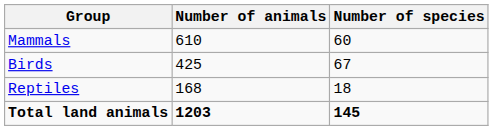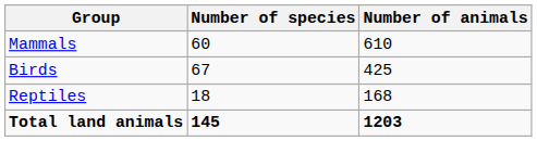 <table class="wikitable sortable">
 <tr>
 <th>Group</th>
+<th>Number of species</th>
 <th>Number of animals</th>
-<th>Number of species</th>
 </tr>
 <tr>
 <td><a href='#'>Mammals</a></td>
+<td>60</td>
 <td>610</td>
-<td>60</td>
 </tr>
 <tr>
 <td><a href='#'>Birds</a></td>
+<td>67</td>
 <td>425</td>
-<td>67</td>
 </tr>
 <tr>
 <td><a href='#'>Reptiles</a></td>
+<td>18</td>
 <td>168</td>
-<td>18</td>
 </tr>
 <tr class="sortbottom">
 <td><strong>Total land animals</strong></td>
+<td><strong>145</strong></td>
 <td><strong>1203</strong></td>
-<td><strong>145</strong></td>
 </tr>
 </table>
